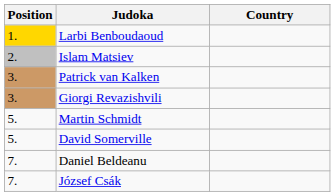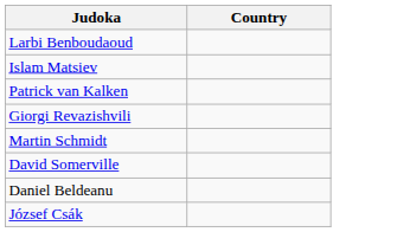 <table class=wikitable>
 <tr>
-<th>Position</th>
 <th width=180>Judoka</th>
 <th width=140>Country</th>
 </tr>
 <tr>
-<td bgcolor=gold>1.</td>
 <td><a href='#'>Larbi Benboudaoud</a></td>
 <td></td>
 </tr>
 <tr>
-<td bgcolor=silver>2.</td>
 <td><a href='#'>Islam Matsiev</a></td>
 <td></td>
 </tr>
 <tr>
-<td bgcolor=CC9966>3.</td>
 <td><a href='#'>Patrick van Kalken</a></td>
 <td></td>
 </tr>
 <tr>
-<td bgcolor=CC9966>3.</td>
 <td><a href='#'>Giorgi Revazishvili</a></td>
 <td></td>
 </tr>
 <tr>
-<td>5.</td>
 <td><a href='#'>Martin Schmidt</a></td>
 <td></td>
 </tr>
 <tr>
-<td>5.</td>
 <td><a href='#'>David Somerville</a></td>
 <td></td>
 </tr>
 <tr>
-<td>7.</td>
 <td>Daniel Beldeanu</td>
 <td></td>
 </tr>
 <tr>
-<td>7.</td>
 <td><a href='#'>József Csák</a></td>
 <td></td>
 </tr>
 </table>
